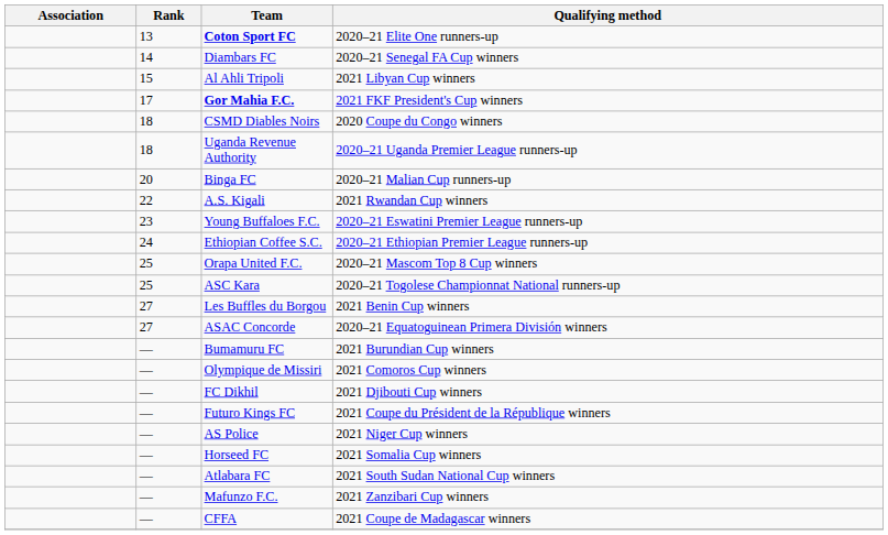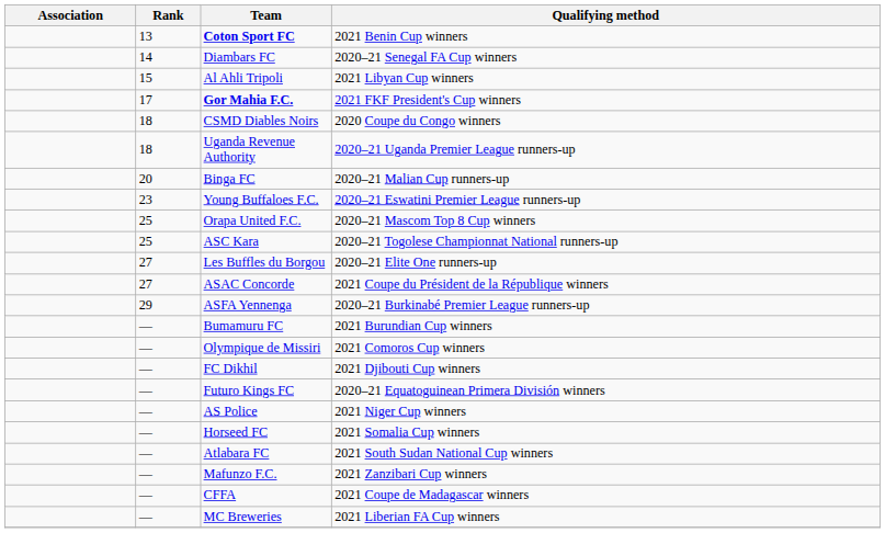 <table class="wikitable">
 <tr>
 <th width=150>Association</th>
 <th width=70>Rank </th>
 <th width=150>Team</th>
 <th width=650>Qualifying method</th>
 </tr>
 <tr>
 <td></td>
 <td>13 </td>
 <td><strong><a href='#'>Coton Sport FC</a></strong></td>
-<td>2020–21 <a href='#'>Elite One</a> runners-up</td>
+<td>2021 <a href='#'>Benin Cup</a> winners</td>
 </tr>
 <tr>
 <td></td>
 <td>14 </td>
 <td><a href='#'>Diambars FC</a></td>
 <td>2020–21 <a href='#'>Senegal FA Cup</a> winners</td>
 </tr>
 <tr>
 <td></td>
 <td>15 </td>
 <td><a href='#'>Al Ahli Tripoli</a></td>
 <td>2021 <a href='#'>Libyan Cup</a> winners</td>
 </tr>
 <tr>
 <td></td>
 <td>17 </td>
 <td><strong><a href='#'>Gor Mahia F.C.</a></strong></td>
 <td><a href='#'>2021 FKF President's Cup</a> winners</td>
 </tr>
 <tr>
 <td></td>
 <td>18 </td>
 <td><a href='#'>CSMD Diables Noirs</a></td>
 <td>2020 <a href='#'>Coupe du Congo</a> winners</td>
 </tr>
 <tr>
 <td></td>
 <td>18 </td>
 <td><a href='#'>Uganda Revenue Authority</a></td>
 <td><a href='#'>2020–21 Uganda Premier League</a> runners-up</td>
 </tr>
 <tr>
 <td></td>
 <td>20 </td>
 <td><a href='#'>Binga FC</a></td>
 <td>2020–21 <a href='#'>Malian Cup</a> runners-up</td>
 </tr>
 <tr>
 <td></td>
-<td>22 </td>
-<td><a href='#'>A.S. Kigali</a></td>
-<td>2021 <a href='#'>Rwandan Cup</a> winners</td>
-</tr>
-<tr>
-<td></td>
 <td>23 </td>
 <td><a href='#'>Young Buffaloes F.C.</a></td>
 <td><a href='#'>2020–21 Eswatini Premier League</a> runners-up</td>
-</tr>
-<tr>
-<td></td>
-<td>24 </td>
-<td><a href='#'>Ethiopian Coffee S.C.</a></td>
-<td><a href='#'>2020–21 Ethiopian Premier League</a> runners-up</td>
 </tr>
 <tr>
 <td></td>
 <td>25 </td>
 <td><a href='#'>Orapa United F.C.</a></td>
 <td>2020–21 <a href='#'>Mascom Top 8 Cup</a> winners</td>
 </tr>
 <tr>
 <td></td>
 <td>25 </td>
 <td><a href='#'>ASC Kara</a></td>
 <td>2020–21 <a href='#'>Togolese Championnat National</a> runners-up</td>
 </tr>
 <tr>
 <td></td>
 <td>27 </td>
 <td><a href='#'>Les Buffles du Borgou</a></td>
-<td>2021 <a href='#'>Benin Cup</a> winners</td>
+<td>2020–21 <a href='#'>Elite One</a> runners-up</td>
 </tr>
 <tr>
 <td></td>
 <td>27 </td>
 <td><a href='#'>ASAC Concorde</a></td>
-<td>2020–21 <a href='#'>Equatoguinean Primera División</a> winners</td>
+<td>2021 <a href='#'>Coupe du Président de la République</a> winners</td>
+</tr>
+<tr>
+<td></td>
+<td>29 </td>
+<td><a href='#'>ASFA Yennenga</a></td>
+<td>2020–21 <a href='#'>Burkinabé Premier League</a> runners-up</td>
 </tr>
 <tr>
 <td></td>
 <td>—</td>
 <td><a href='#'>Bumamuru FC</a></td>
 <td>2021 <a href='#'>Burundian Cup</a> winners</td>
 </tr>
 <tr>
 <td></td>
 <td>—</td>
 <td><a href='#'>Olympique de Missiri</a></td>
 <td>2021 <a href='#'>Comoros Cup</a> winners</td>
 </tr>
 <tr>
 <td></td>
 <td>—</td>
 <td><a href='#'>FC Dikhil</a></td>
 <td>2021 <a href='#'>Djibouti Cup</a> winners</td>
 </tr>
 <tr>
 <td></td>
 <td>—</td>
 <td><a href='#'>Futuro Kings FC</a></td>
-<td>2021 <a href='#'>Coupe du Président de la République</a> winners</td>
+<td>2020–21 <a href='#'>Equatoguinean Primera División</a> winners</td>
 </tr>
 <tr>
 <td></td>
 <td>—</td>
 <td><a href='#'>AS Police</a></td>
 <td>2021 <a href='#'>Niger Cup</a> winners</td>
 </tr>
 <tr>
 <td></td>
 <td>—</td>
 <td><a href='#'>Horseed FC</a></td>
 <td>2021 <a href='#'>Somalia Cup</a> winners</td>
 </tr>
 <tr>
 <td></td>
 <td>—</td>
 <td><a href='#'>Atlabara FC</a></td>
 <td>2021 <a href='#'>South Sudan National Cup</a> winners</td>
 </tr>
 <tr>
 <td></td>
 <td>—</td>
 <td><a href='#'>Mafunzo F.C.</a></td>
 <td>2021 <a href='#'>Zanzibari Cup</a> winners</td>
 </tr>
 <tr>
 <td></td>
 <td>—</td>
 <td><a href='#'>CFFA</a></td>
 <td>2021 <a href='#'>Coupe de Madagascar</a> winners</td>
 </tr>
 <tr>
+<td></td>
+<td>—</td>
+<td><a href='#'>MC Breweries</a></td>
+<td>2021 <a href='#'>Liberian FA Cup</a> winners</td>
+</tr>
+<tr>
 </tr>
 </table>
